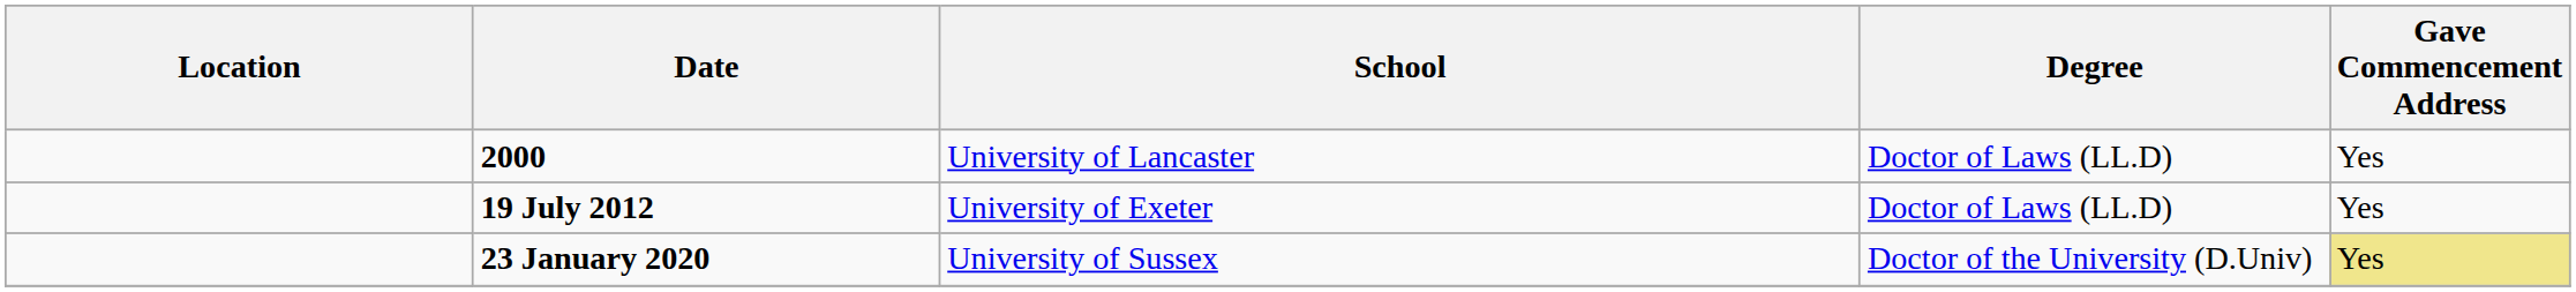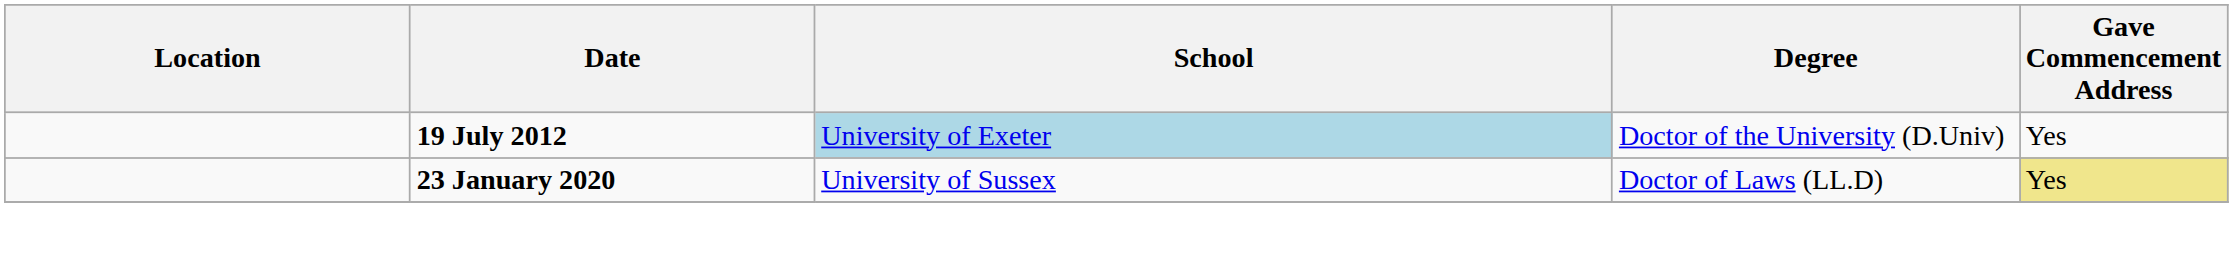 <table class="wikitable" style="width:100%;">
 <tr>
 <th style="width:20%;">Location</th>
 <th style="width:20%;">Date</th>
 <th style="width:40%;">School</th>
 <th style="width:20%;">Degree</th>
 <th style="width:20%;">Gave Commencement Address</th>
 </tr>
 <tr>
 <td></td>
-<td><strong>2000</strong></td>
-<td><a href='#'>University of Lancaster</a></td>
-<td><a href='#'>Doctor of Laws</a> (LL.D)</td>
-<td>Yes</td>
-</tr>
-<tr>
-<td></td>
 <td><strong>19 July 2012</strong></td>
-<td><a href='#'>University of Exeter</a></td>
-<td><a href='#'>Doctor of Laws</a> (LL.D)</td>
+<td style="background: lightblue;"><a href='#'>University of Exeter</a></td>
+<td><a href='#'>Doctor of the University</a> (D.Univ)</td>
 <td>Yes</td>
 </tr>
 <tr>
 <td></td>
 <td><strong>23 January 2020</strong></td>
 <td><a href='#'>University of Sussex</a></td>
-<td><a href='#'>Doctor of the University</a> (D.Univ)</td>
+<td><a href='#'>Doctor of Laws</a> (LL.D)</td>
 <td style="background: khaki;">Yes</td>
 </tr>
 <tr>
 </tr>
 </table>
